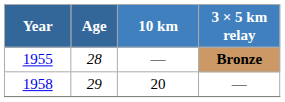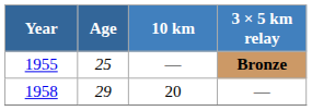 <table class="wikitable" style="font-size:95%; text-align:center; border:grey solid 1px; border-collapse:collapse; background:#ffffff;">
 <tr>
 <th style="background-color:#369; color:white; width:60px;"> Year </th>
 <th style="background-color:#369; color:white; width:40px;"> Age </th>
 <th style="background-color:#4180be; color:white; width:75px;"> 10 km </th>
 <th style="background-color:#4180be; color:white; width:75px;"> 3 × 5 km <br> relay </th>
 </tr>
 <tr>
 <td><a href='#'>1955</a></td>
-<td><em>28</em></td>
+<td><em>25</em></td>
 <td>—</td>
 <td bgcolor="cc9966"><strong>Bronze</strong></td>
 </tr>
 <tr>
 <td><a href='#'>1958</a></td>
 <td><em>29</em></td>
 <td>20</td>
 <td>—</td>
 </tr>
 <tr>
 </tr>
 </table>
